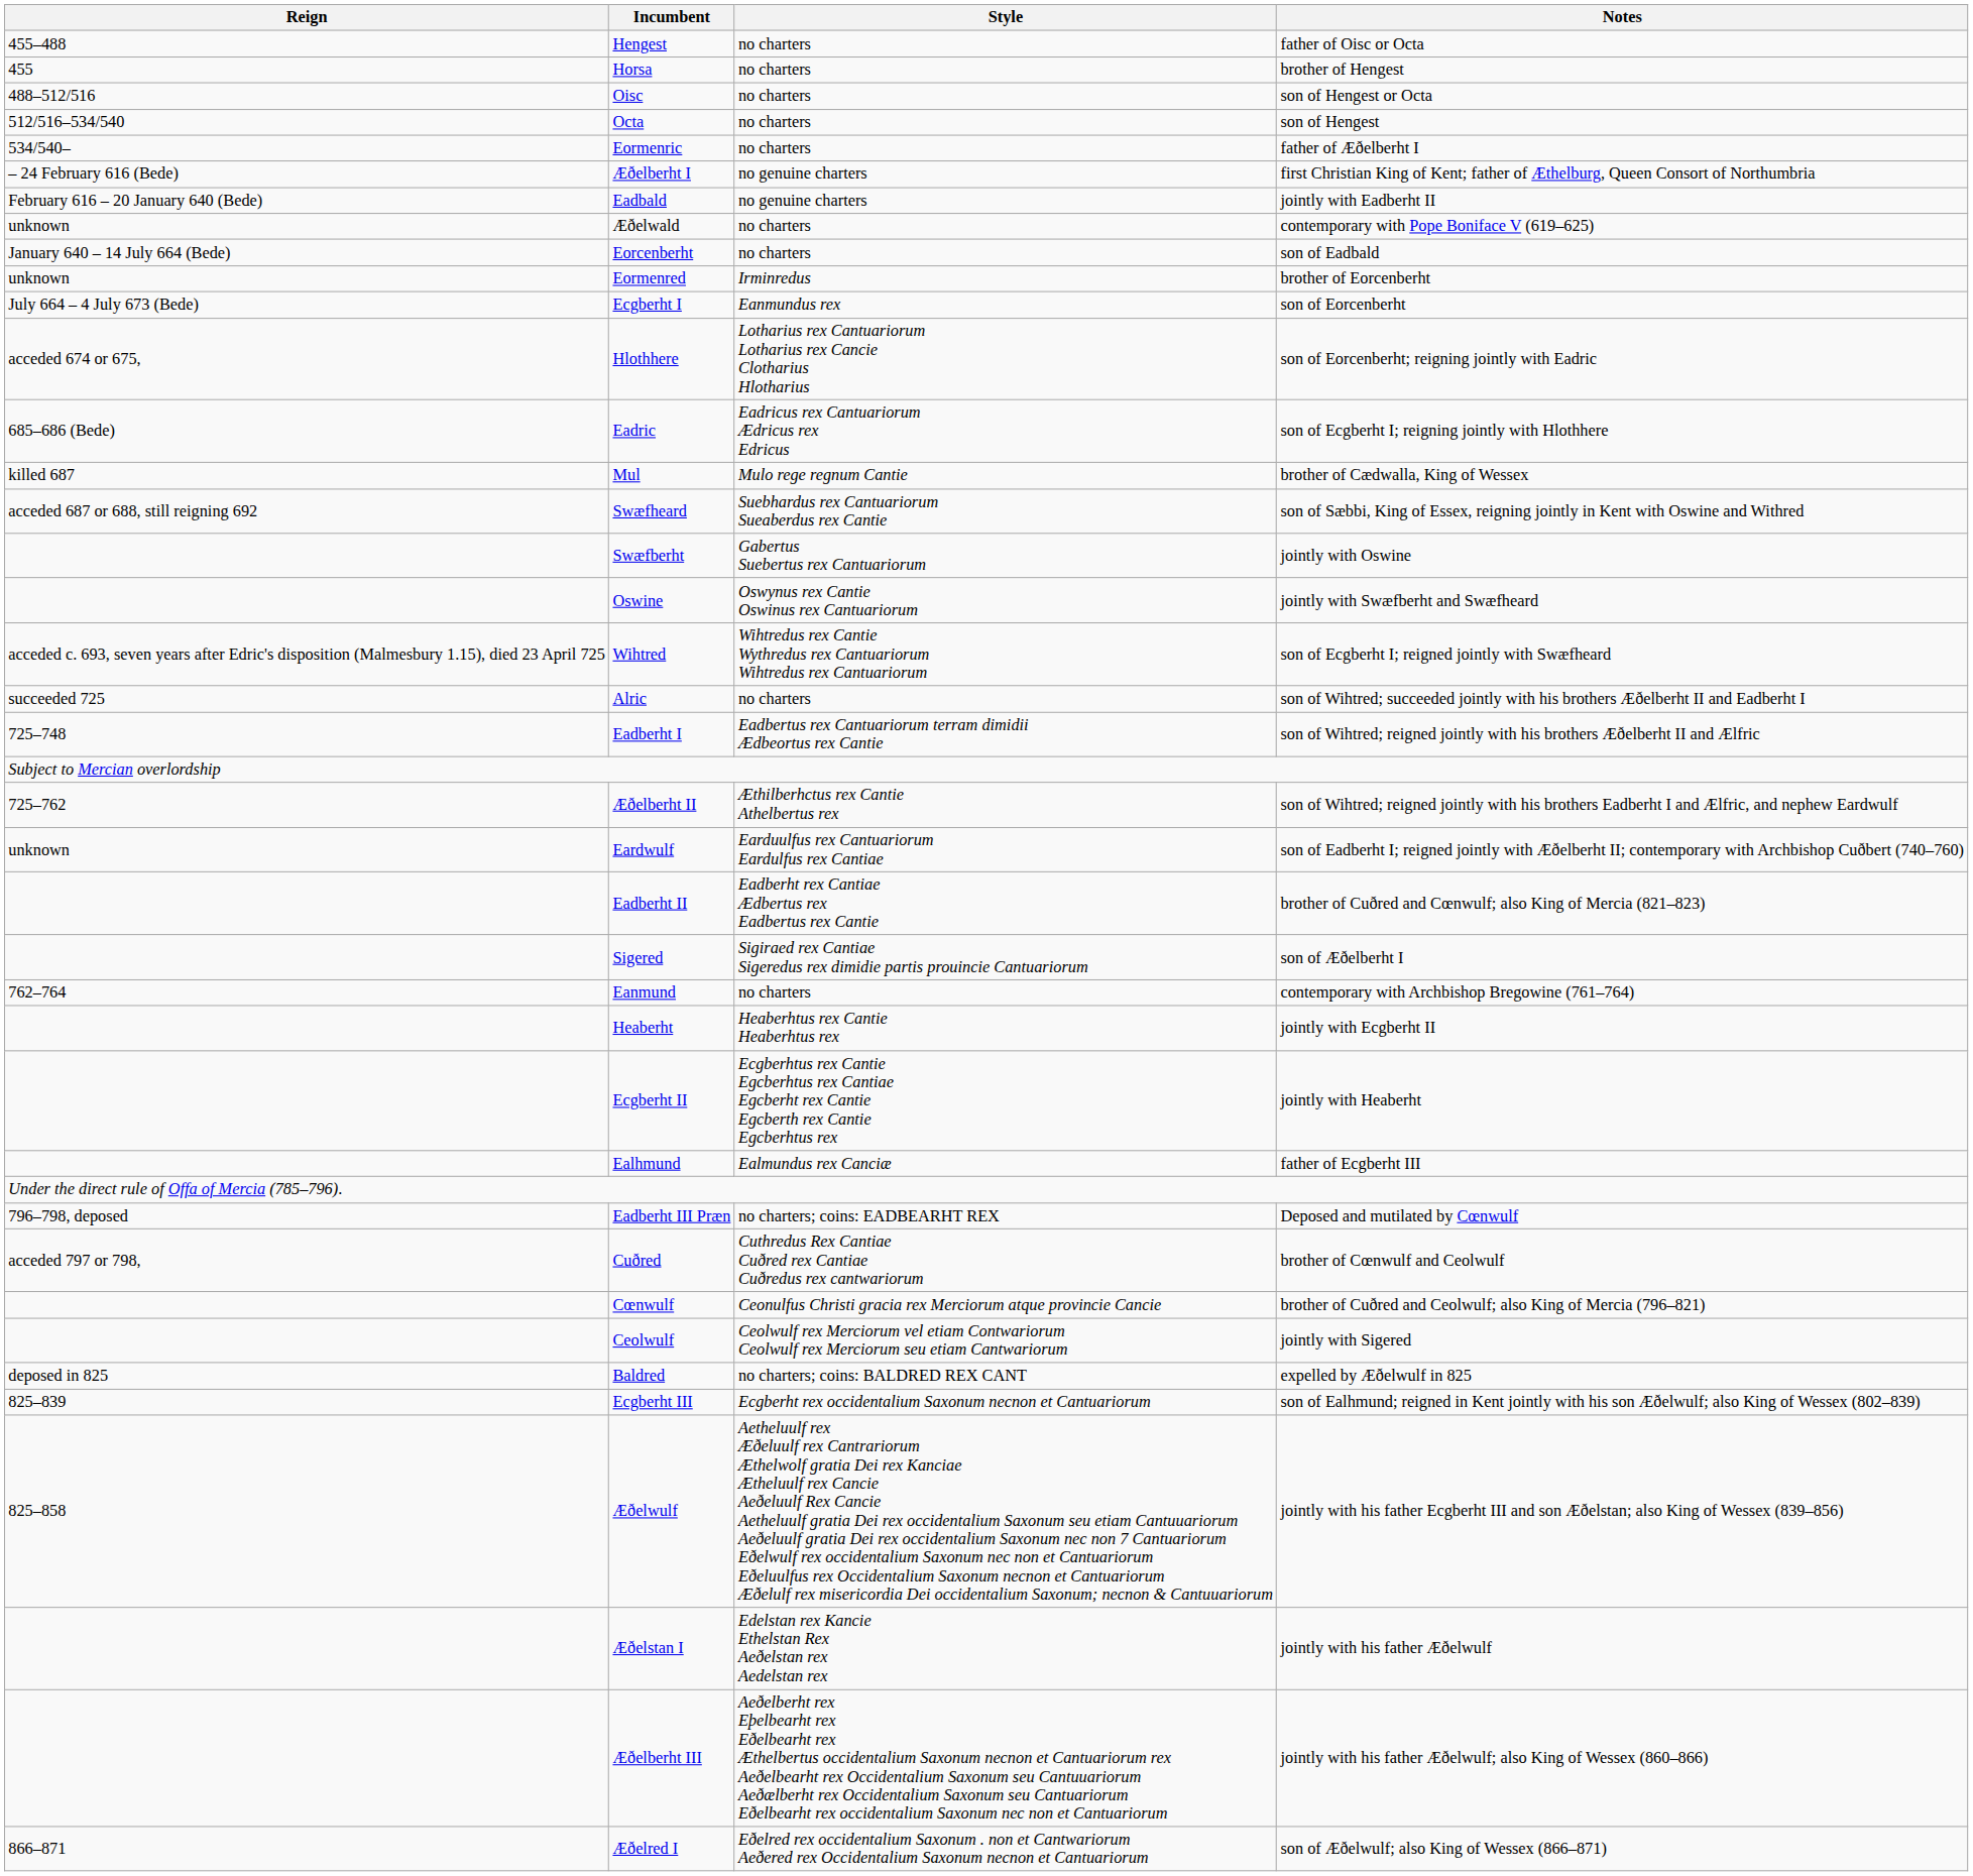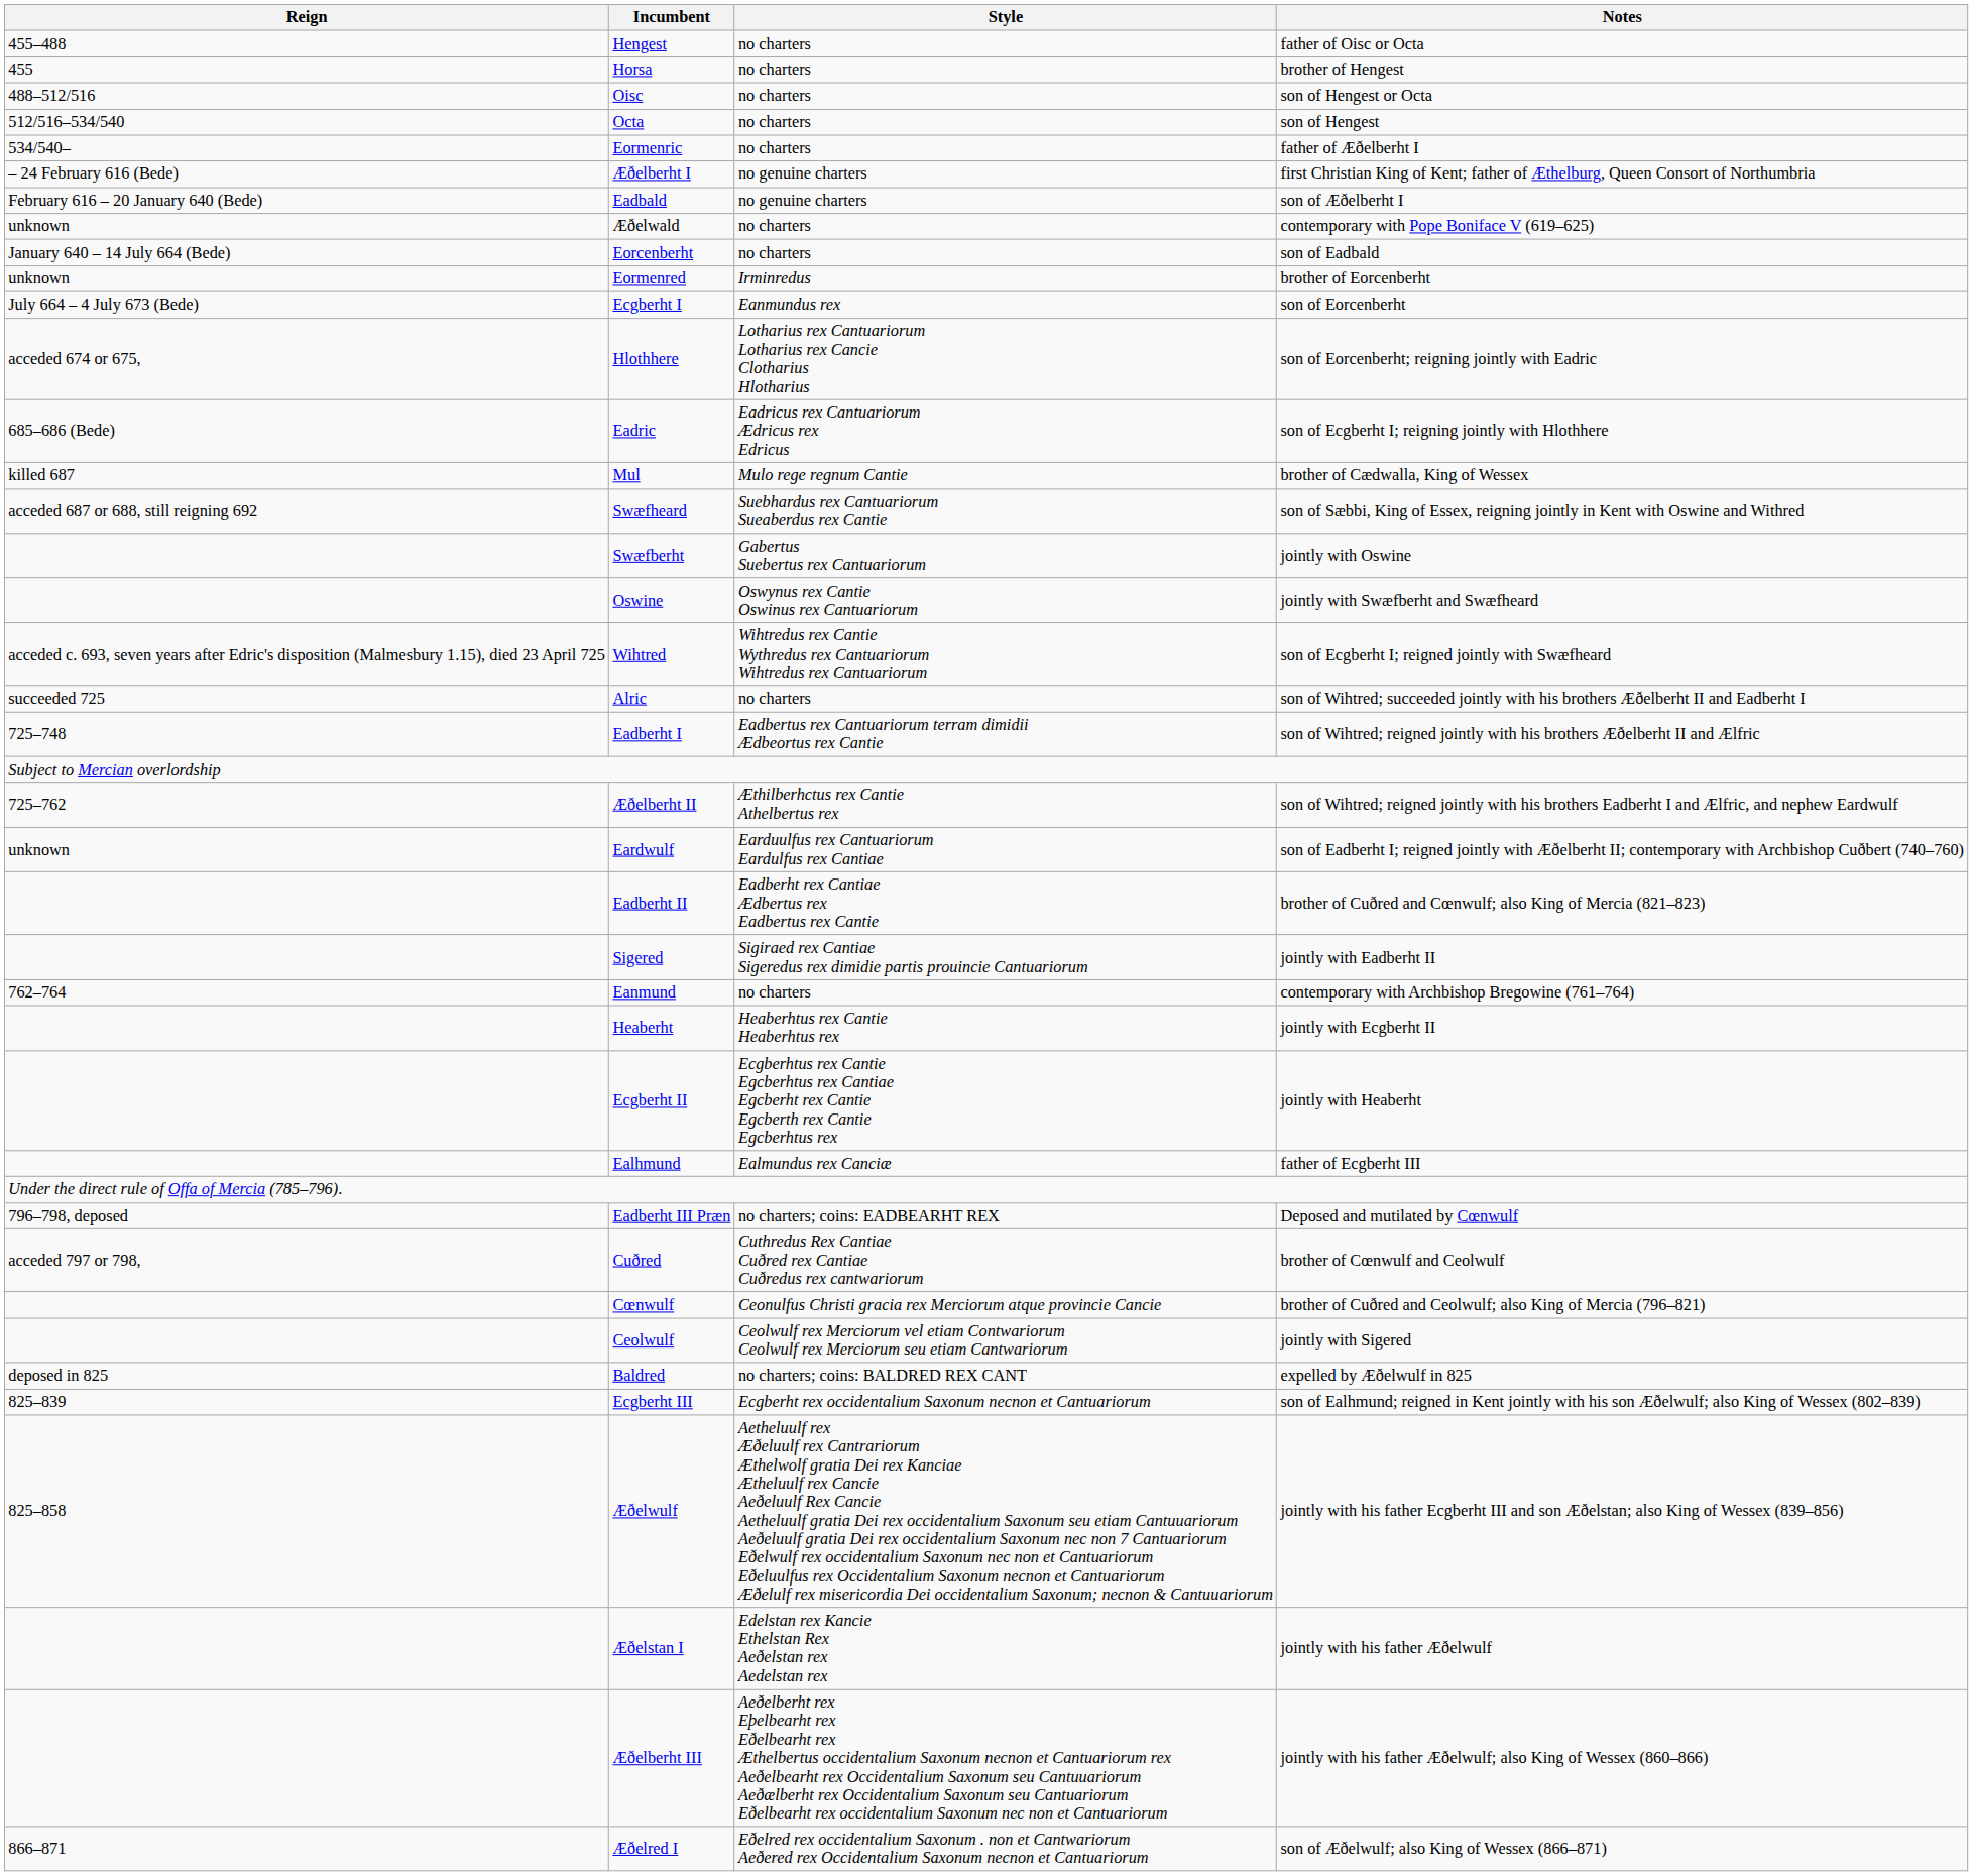 <table class="wikitable">
 <tr>
 <th>Reign</th>
 <th>Incumbent</th>
 <th>Style</th>
 <th>Notes</th>
 </tr>
 <tr>
 <td>455–488</td>
 <td><a href='#'>Hengest</a></td>
 <td>no charters</td>
 <td>father of Oisc or Octa</td>
 </tr>
 <tr>
 <td>455</td>
 <td><a href='#'>Horsa</a></td>
 <td>no charters</td>
 <td>brother of Hengest</td>
 </tr>
 <tr>
 <td>488–512/516</td>
 <td><a href='#'>Oisc</a><br></td>
 <td>no charters</td>
 <td>son of Hengest or Octa</td>
 </tr>
 <tr>
 <td>512/516–534/540</td>
 <td><a href='#'>Octa</a><br></td>
 <td>no charters</td>
 <td>son of Hengest</td>
 </tr>
 <tr>
 <td>534/540–</td>
 <td><a href='#'>Eormenric</a></td>
 <td>no charters</td>
 <td>father of Æðelberht I</td>
 </tr>
 <tr>
 <td> – 24 February 616 (Bede)</td>
 <td><a href='#'>Æðelberht I</a></td>
 <td>no genuine charters</td>
 <td>first Christian King of Kent; father of <a href='#'>Æthelburg</a>, Queen Consort of Northumbria</td>
 </tr>
 <tr>
 <td>February 616 – 20 January 640 (Bede)</td>
 <td><a href='#'>Eadbald</a></td>
 <td>no genuine charters</td>
-<td>jointly with Eadberht II</td>
+<td>son of Æðelberht I</td>
 </tr>
 <tr>
 <td>unknown</td>
 <td>Æðelwald</td>
 <td>no charters</td>
 <td>contemporary with <a href='#'>Pope Boniface V</a> (619–625)</td>
 </tr>
 <tr>
 <td>January 640 – 14 July 664 (Bede)</td>
 <td><a href='#'>Eorcenberht</a></td>
 <td>no charters</td>
 <td>son of Eadbald</td>
 </tr>
 <tr>
 <td>unknown</td>
 <td><a href='#'>Eormenred</a></td>
 <td><em>Irminredus</em></td>
 <td>brother of Eorcenberht</td>
 </tr>
 <tr>
 <td>July 664 – 4 July 673 (Bede)</td>
 <td><a href='#'>Ecgberht I</a></td>
 <td><em>Eanmundus rex</em></td>
 <td>son of Eorcenberht</td>
 </tr>
 <tr>
 <td>acceded 674 or 675, </td>
 <td><a href='#'>Hlothhere</a></td>
 <td><em>Lotharius rex Cantuariorum</em><br><em>Lotharius rex Cancie</em><br><em>Clotharius</em><br><em>Hlotharius</em></td>
 <td>son of Eorcenberht; reigning jointly with Eadric</td>
 </tr>
 <tr>
 <td>685–686 (Bede)</td>
 <td><a href='#'>Eadric</a></td>
 <td><em>Eadricus rex Cantuariorum</em><br><em>Ædricus rex</em><br><em>Edricus</em></td>
 <td>son of Ecgberht I; reigning jointly with Hlothhere</td>
 </tr>
 <tr>
 <td>killed 687</td>
 <td><a href='#'>Mul</a></td>
 <td><em>Mulo rege regnum Cantie</em></td>
 <td>brother of Cædwalla, King of Wessex</td>
 </tr>
 <tr>
 <td>acceded 687 or 688, still reigning 692</td>
 <td><a href='#'>Swæfheard</a></td>
 <td><em>Suebhardus rex Cantuariorum</em><br><em>Sueaberdus rex Cantie</em></td>
 <td>son of Sæbbi, King of Essex, reigning jointly in Kent with Oswine and Withred</td>
 </tr>
 <tr>
 <td></td>
 <td><a href='#'>Swæfberht</a></td>
 <td><em>Gabertus</em><br><em>Suebertus rex Cantuariorum</em></td>
 <td>jointly with Oswine</td>
 </tr>
 <tr>
 <td></td>
 <td><a href='#'>Oswine</a></td>
 <td><em>Oswynus rex Cantie</em><br><em>Oswinus rex Cantuariorum</em></td>
 <td>jointly with Swæfberht and Swæfheard</td>
 </tr>
 <tr>
 <td>acceded c. 693, seven years after Edric's disposition (Malmesbury 1.15), died 23 April 725</td>
 <td><a href='#'>Wihtred</a></td>
 <td><em>Wihtredus rex Cantie</em><br><em>Wythredus rex Cantuariorum</em><br><em>Wihtredus rex Cantuariorum</em></td>
 <td>son of Ecgberht I; reigned jointly with Swæfheard</td>
 </tr>
 <tr>
 <td>succeeded 725</td>
 <td><a href='#'>Alric</a></td>
 <td>no charters</td>
 <td>son of Wihtred; succeeded jointly with his brothers Æðelberht II and Eadberht I</td>
 </tr>
 <tr>
 <td>725–748</td>
 <td><a href='#'>Eadberht I</a></td>
 <td><em>Eadbertus rex Cantuariorum terram dimidii</em><br><em>Ædbeortus rex Cantie</em></td>
 <td>son of Wihtred; reigned jointly with his brothers Æðelberht II and Ælfric</td>
 </tr>
 <tr>
 <td colspan="4"><em>Subject to <a href='#'>Mercian</a> overlordship</em></td>
 </tr>
 <tr>
 <td>725–762</td>
 <td><a href='#'>Æðelberht II</a></td>
 <td><em>Æthilberhctus rex Cantie</em><br><em>Athelbertus rex</em></td>
 <td>son of Wihtred; reigned jointly with his brothers Eadberht I and Ælfric, and nephew Eardwulf</td>
 </tr>
 <tr>
 <td>unknown</td>
 <td><a href='#'>Eardwulf</a></td>
 <td><em>Earduulfus rex Cantuariorum</em><br><em>Eardulfus rex Cantiae</em></td>
 <td>son of Eadberht I; reigned jointly with Æðelberht II; contemporary with Archbishop Cuðbert (740–760)</td>
 </tr>
 <tr>
 <td></td>
 <td><a href='#'>Eadberht II</a></td>
 <td><em>Eadberht rex Cantiae</em><br><em>Ædbertus rex</em><br><em>Eadbertus rex Cantie</em></td>
 <td>brother of Cuðred and Cœnwulf; also King of Mercia (821–823)</td>
 </tr>
 <tr>
 <td></td>
 <td><a href='#'>Sigered</a></td>
 <td><em>Sigiraed rex Cantiae</em><br><em>Sigeredus rex dimidie partis prouincie Cantuariorum</em></td>
-<td>son of Æðelberht I</td>
+<td>jointly with Eadberht II</td>
 </tr>
 <tr>
 <td>762–764</td>
 <td><a href='#'>Eanmund</a></td>
 <td>no charters</td>
 <td>contemporary with Archbishop Bregowine (761–764)</td>
 </tr>
 <tr>
 <td></td>
 <td><a href='#'>Heaberht</a></td>
 <td><em>Heaberhtus rex Cantie</em><br><em>Heaberhtus rex</em></td>
 <td>jointly with Ecgberht II</td>
 </tr>
 <tr>
 <td></td>
 <td><a href='#'>Ecgberht II</a></td>
 <td><em>Ecgberhtus rex Cantie</em><br><em>Egcberhtus rex Cantiae</em><br><em>Egcberht rex Cantie</em><br><em>Egcberth rex Cantie</em><br><em>Egcberhtus rex</em></td>
 <td>jointly with Heaberht</td>
 </tr>
 <tr>
 <td></td>
 <td><a href='#'>Ealhmund</a></td>
 <td><em>Ealmundus rex Canciæ</em></td>
 <td>father of Ecgberht III</td>
 </tr>
 <tr>
 <td colspan="4"><em>Under the direct rule of <a href='#'>Offa of Mercia</a> (785–796)</em>.</td>
 </tr>
 <tr>
 <td>796–798, deposed</td>
 <td><a href='#'>Eadberht III Præn</a></td>
 <td>no charters; coins: EADBEARHT REX</td>
 <td>Deposed and mutilated by <a href='#'>Cœnwulf</a></td>
 </tr>
 <tr>
 <td>acceded 797 or 798,<br></td>
 <td><a href='#'>Cuðred</a></td>
 <td><em>Cuthredus Rex Cantiae</em><br><em>Cuðred rex Cantiae</em><br><em>Cuðredus rex cantwariorum</em></td>
 <td>brother of Cœnwulf and Ceolwulf</td>
 </tr>
 <tr>
 <td></td>
 <td><a href='#'>Cœnwulf</a></td>
 <td><em>Ceonulfus Christi gracia rex Merciorum atque provincie Cancie</em></td>
 <td>brother of Cuðred and Ceolwulf; also King of Mercia (796–821)</td>
 </tr>
 <tr>
 <td></td>
 <td><a href='#'>Ceolwulf</a></td>
 <td><em>Ceolwulf rex Merciorum vel etiam Contwariorum</em><br><em>Ceolwulf rex Merciorum seu etiam Cantwariorum</em></td>
 <td>jointly with Sigered</td>
 </tr>
 <tr>
 <td>deposed in 825</td>
 <td><a href='#'>Baldred</a></td>
 <td>no charters; coins: BALDRED REX CANT</td>
 <td>expelled by Æðelwulf in 825</td>
 </tr>
 <tr>
 <td>825–839</td>
 <td><a href='#'>Ecgberht III</a></td>
 <td><em>Ecgberht rex occidentalium Saxonum necnon et Cantuariorum</em></td>
 <td>son of Ealhmund; reigned in Kent jointly with his son Æðelwulf; also King of Wessex (802–839)</td>
 </tr>
 <tr>
 <td>825–858</td>
 <td><a href='#'>Æðelwulf</a></td>
 <td><em>Aetheluulf rex</em><br><em>Æðeluulf rex Cantrariorum</em><br><em>Æthelwolf gratia Dei rex Kanciae</em><br><em>Ætheluulf rex Cancie</em><br><em>Aeðeluulf Rex Cancie</em><br><em>Aetheluulf gratia Dei rex occidentalium Saxonum seu etiam Cantuuariorum</em><br><em>Aeðeluulf gratia Dei rex occidentalium Saxonum nec non 7 Cantuariorum</em><br><em>Eðelwulf rex occidentalium Saxonum nec non et Cantuariorum</em><br><em>Eðeluulfus rex Occidentalium Saxonum necnon et Cantuariorum</em><br><em>Æðelulf rex misericordia Dei occidentalium Saxonum; necnon & Cantuuariorum</em></td>
 <td>jointly with his father Ecgberht III and son Æðelstan; also King of Wessex (839–856)</td>
 </tr>
 <tr>
 <td></td>
 <td><a href='#'>Æðelstan I</a></td>
 <td><em>Edelstan rex Kancie</em><br><em>Ethelstan Rex</em><br><em>Aeðelstan rex</em><br><em>Aedelstan rex</em></td>
 <td>jointly with his father Æðelwulf</td>
 </tr>
 <tr>
 <td></td>
 <td><a href='#'>Æðelberht III</a></td>
 <td><em>Aeðelberht rex</em><br><em>Eþelbearht rex</em><br><em>Eðelbearht rex</em><br><em>Æthelbertus occidentalium Saxonum necnon et Cantuariorum rex</em><br><em>Aeðelbearht rex Occidentalium Saxonum seu Cantuuariorum</em><br><em>Aeðælberht rex Occidentalium Saxonum seu Cantuariorum</em><br><em>Eðelbearht rex occidentalium Saxonum nec non et Cantuariorum</em></td>
 <td>jointly with his father Æðelwulf; also King of Wessex (860–866)</td>
 </tr>
 <tr>
 <td>866–871</td>
 <td><a href='#'>Æðelred I</a></td>
 <td><em>Eðelred rex occidentalium Saxonum . non et Cantwariorum</em><br><em>Aeðered rex Occidentalium Saxonum necnon et Cantuariorum</em></td>
 <td>son of Æðelwulf; also King of Wessex (866–871)</td>
 </tr>
 </table>
